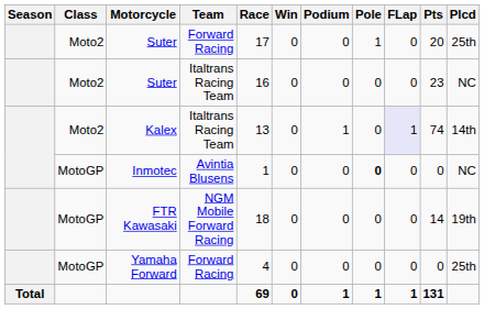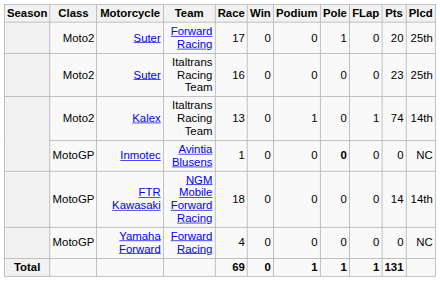 <table class="wikitable">
 <tr>
 <th>Season</th>
 <th>Class</th>
 <th>Motorcycle</th>
 <th>Team</th>
 <th>Race</th>
 <th>Win</th>
 <th>Podium</th>
 <th>Pole</th>
 <th>FLap</th>
 <th>Pts</th>
 <th>Plcd</th>
 </tr>
 <tr align="right">
 <th></th>
 <td>Moto2</td>
 <td><a href='#'>Suter</a></td>
 <td><a href='#'>Forward Racing</a></td>
 <td>17</td>
 <td>0</td>
 <td>0</td>
 <td>1</td>
 <td>0</td>
 <td>20</td>
 <td>25th</td>
 </tr>
 <tr align="right">
 <th></th>
 <td>Moto2</td>
 <td><a href='#'>Suter</a></td>
 <td>Italtrans Racing Team</td>
 <td>16</td>
 <td>0</td>
 <td>0</td>
 <td>0</td>
 <td>0</td>
 <td>23</td>
-<td>NC</td>
+<td>25th</td>
 </tr>
 <tr align="right">
 <th rowspan=2></th>
 <td>Moto2</td>
 <td><a href='#'>Kalex</a></td>
 <td>Italtrans Racing Team</td>
 <td>13</td>
 <td>0</td>
 <td>1</td>
 <td>0</td>
-<td style="background: lavender;">1</td>
+<td>1</td>
 <td>74</td>
 <td>14th</td>
 </tr>
 <tr align="right">
 <td>MotoGP</td>
 <td><a href='#'>Inmotec</a></td>
 <td><a href='#'>Avintia Blusens</a></td>
 <td>1</td>
 <td>0</td>
 <td>0</td>
 <td><strong>0</strong></td>
 <td>0</td>
 <td>0</td>
 <td>NC</td>
 </tr>
 <tr align="right">
 <th></th>
 <td>MotoGP</td>
 <td><a href='#'>FTR</a> <a href='#'>Kawasaki</a></td>
 <td><a href='#'>NGM Mobile Forward Racing</a></td>
 <td>18</td>
 <td>0</td>
 <td>0</td>
 <td>0</td>
 <td>0</td>
 <td>14</td>
-<td>19th</td>
+<td>14th</td>
 </tr>
 <tr align="right">
 <th></th>
 <td>MotoGP</td>
 <td><a href='#'>Yamaha</a> <a href='#'>Forward</a></td>
 <td><a href='#'>Forward Racing</a></td>
 <td>4</td>
 <td>0</td>
 <td>0</td>
 <td>0</td>
 <td>0</td>
 <td>0</td>
-<td>25th</td>
+<td>NC</td>
 </tr>
 <tr align="right">
 <th>Total</th>
 <td></td>
 <td></td>
 <td></td>
 <td><strong>69</strong></td>
 <td><strong>0</strong></td>
 <td><strong>1</strong></td>
 <td><strong>1</strong></td>
 <td><strong>1</strong></td>
 <td><strong>131</strong></td>
 <td></td>
 </tr>
 </table>
